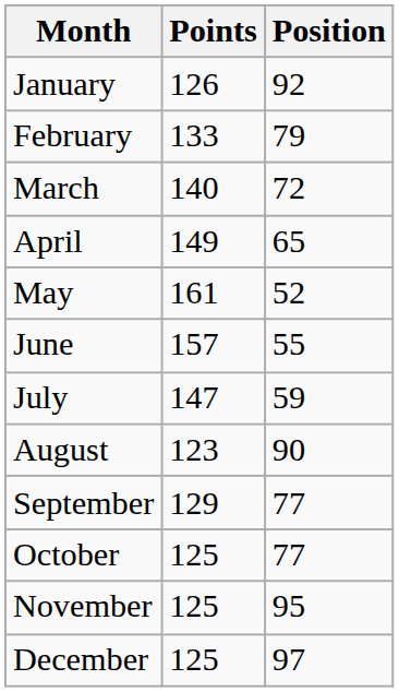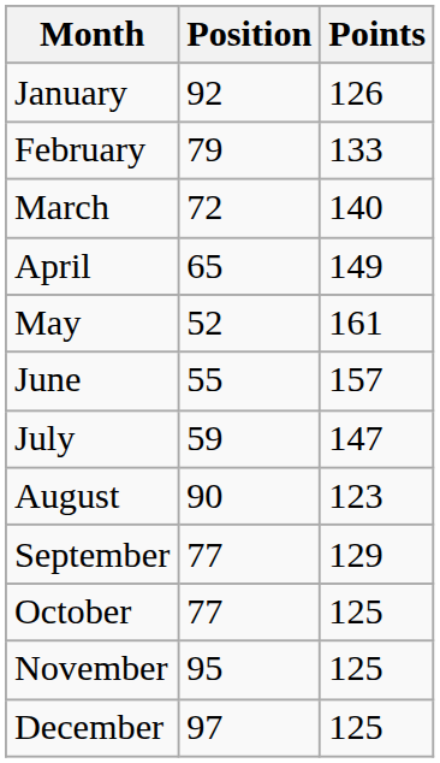 <table class="wikitable">
 <tr>
 <th>Month</th>
+<th>Position</th>
 <th>Points</th>
-<th>Position</th>
 </tr>
 <tr>
 <td>January</td>
+<td>92</td>
 <td>126</td>
-<td>92</td>
 </tr>
 <tr>
 <td>February</td>
+<td>79</td>
 <td>133</td>
-<td>79</td>
 </tr>
 <tr>
 <td>March</td>
+<td>72</td>
 <td>140</td>
-<td>72</td>
 </tr>
 <tr>
 <td>April</td>
+<td>65</td>
 <td>149</td>
-<td>65</td>
 </tr>
 <tr>
 <td>May</td>
+<td>52</td>
 <td>161</td>
-<td>52</td>
 </tr>
 <tr>
 <td>June</td>
+<td>55</td>
 <td>157</td>
-<td>55</td>
 </tr>
 <tr>
 <td>July</td>
+<td>59</td>
 <td>147</td>
-<td>59</td>
 </tr>
 <tr>
 <td>August</td>
+<td>90</td>
 <td>123</td>
-<td>90</td>
 </tr>
 <tr>
 <td>September</td>
+<td>77</td>
 <td>129</td>
-<td>77</td>
 </tr>
 <tr>
 <td>October</td>
+<td>77</td>
 <td>125</td>
-<td>77</td>
 </tr>
 <tr>
 <td>November</td>
+<td>95</td>
 <td>125</td>
-<td>95</td>
 </tr>
 <tr>
 <td>December</td>
+<td>97</td>
 <td>125</td>
-<td>97</td>
 </tr>
 </table>
